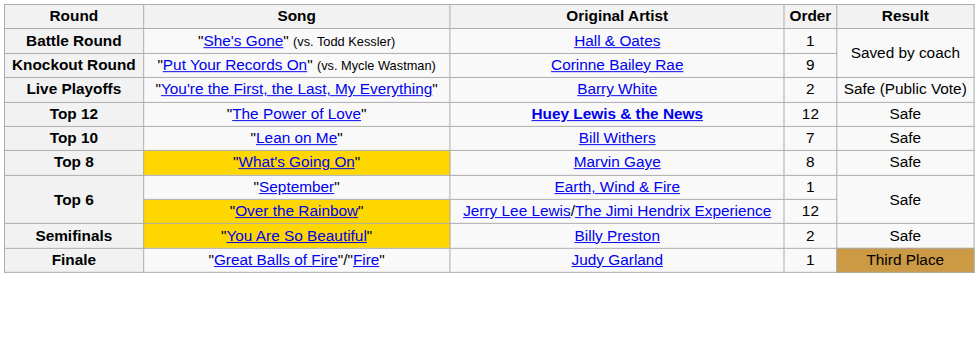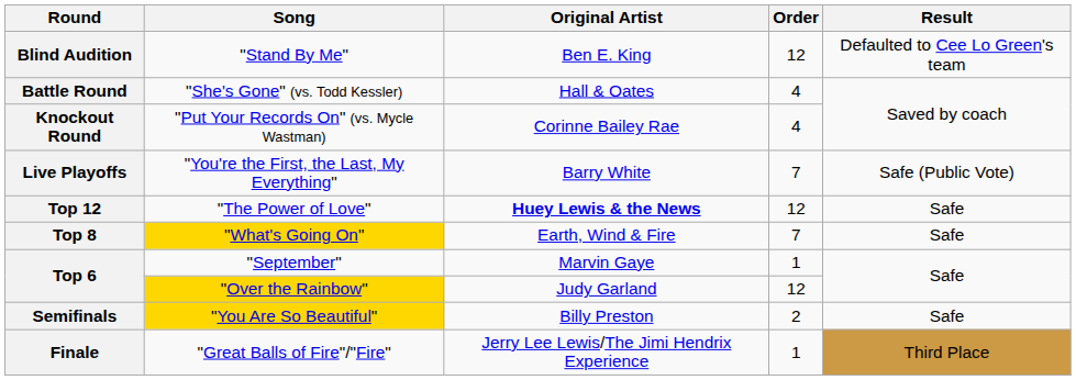 <table class="wikitable" style="text-align:center; font-size:100%; width:80%">
 <tr>
 <th scope="col">Round</th>
 <th scope="col">Song</th>
 <th scope="col">Original Artist</th>
 <th scope="col">Order</th>
 <th scope="col">Result</th>
 </tr>
 <tr>
+<th scope="row">Blind Audition</th>
+<td>"<a href='#'>Stand By Me</a>"</td>
+<td><a href='#'>Ben E. King</a></td>
+<td>12</td>
+<td>Defaulted to <a href='#'>Cee Lo Green</a>'s team</td>
+</tr>
+<tr>
 <th scope="row">Battle Round</th>
 <td>"<a href='#'>She's Gone</a>" <small> (vs. Todd Kessler)</small></td>
 <td><a href='#'>Hall & Oates</a></td>
-<td>1</td>
+<td>4</td>
 <td rowspan=2>Saved by coach</td>
 </tr>
 <tr>
 <th scope="row">Knockout Round</th>
 <td>"<a href='#'>Put Your Records On</a>" <small> (vs. Mycle Wastman)</small></td>
 <td><a href='#'>Corinne Bailey Rae</a></td>
-<td>9</td>
+<td>4</td>
 </tr>
 <tr>
 <th scope="row">Live Playoffs</th>
 <td>"<a href='#'>You're the First, the Last, My Everything</a>"</td>
 <td><a href='#'>Barry White</a></td>
-<td>2</td>
+<td>7</td>
 <td>Safe (Public Vote)</td>
 </tr>
 <tr>
 <th scope="row">Top 12</th>
 <td>"<a href='#'>The Power of Love</a>"</td>
 <td><strong><a href='#'>Huey Lewis & the News</a></strong></td>
 <td>12</td>
 <td>Safe</td>
 </tr>
 <tr>
-<th scope="row">Top 10</th>
-<td>"<a href='#'>Lean on Me</a>"</td>
-<td><a href='#'>Bill Withers</a></td>
-<td>7</td>
-<td>Safe</td>
-</tr>
-<tr>
 <th scope="row">Top 8</th>
 <td style="background:gold;">"<a href='#'>What's Going On</a>"</td>
-<td><a href='#'>Marvin Gaye</a></td>
-<td>8</td>
+<td><a href='#'>Earth, Wind & Fire</a></td>
+<td>7</td>
 <td>Safe</td>
 </tr>
 <tr>
 <th scope="row" rowspan="2">Top 6</th>
 <td>"<a href='#'>September</a>"</td>
-<td><a href='#'>Earth, Wind & Fire</a></td>
+<td><a href='#'>Marvin Gaye</a></td>
 <td>1</td>
 <td rowspan="2">Safe</td>
 </tr>
 <tr>
 <td style="background:gold;">"<a href='#'>Over the Rainbow</a>"</td>
-<td><a href='#'>Jerry Lee Lewis</a>/<a href='#'>The Jimi Hendrix Experience</a></td>
+<td><a href='#'>Judy Garland</a></td>
 <td>12</td>
 </tr>
 <tr>
 <th scope="row">Semifinals</th>
 <td style="background:gold;">"<a href='#'>You Are So Beautiful</a>"</td>
 <td><a href='#'>Billy Preston</a></td>
 <td>2</td>
 <td>Safe</td>
 </tr>
 <tr>
 <th scope="row">Finale</th>
 <td>"<a href='#'>Great Balls of Fire</a>"/"<a href='#'>Fire</a>"</td>
-<td><a href='#'>Judy Garland</a></td>
+<td><a href='#'>Jerry Lee Lewis</a>/<a href='#'>The Jimi Hendrix Experience</a></td>
 <td>1</td>
 <td style="background:#c94;">Third Place</td>
 </tr>
 </table>
